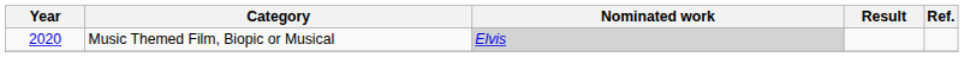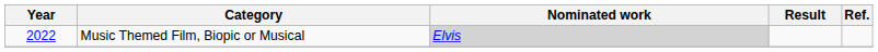 <table class=wikitable>
 <tr>
 <th scope="col" style="width:5em;">Year</th>
 <th scope="col" style="width:26em;">Category</th>
 <th scope="col" style="width:25em;">Nominated work</th>
 <th scope="col" style="width:5em;">Result</th>
 <th>Ref.</th>
 </tr>
 <tr>
-<td style="text-align:center;"><a href='#'>2020</a></td>
+<td style="text-align:center;"><a href='#'>2022</a></td>
 <td>Music Themed Film, Biopic or Musical</td>
 <td style="background: lightgrey;"><em><a href='#'>Elvis</a></em></td>
 <td></td>
 <td></td>
 </tr>
 <tr>
 </tr>
 </table>
